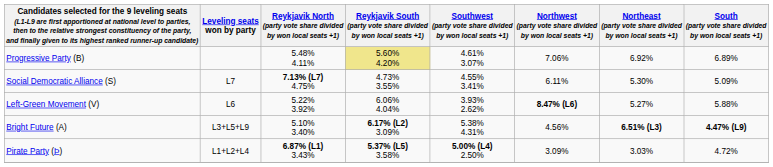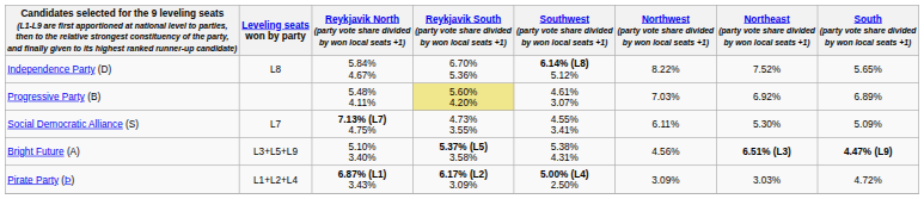 <table class="wikitable" style="font-size: 80%;">
 <tr>
 <th>Candidates selected for the 9 leveling seats<br><small><em>(L1-L9 are first apportioned at national level to parties,<br> then to the relative strongest constituency of the party,<br> and finally given to its highest ranked runner-up candidate)</em></small></th>
 <th><a href='#'>Leveling seats</a><br>won by party</th>
 <th><a href='#'>Reykjavik North</a><br><small><em>(party vote share divided<br>by won local seats +1)</em></small></th>
 <th><a href='#'>Reykjavik South</a><br><small><em>(party vote share divided<br>by won local seats +1)</em></small></th>
 <th><a href='#'>Southwest</a><br><small><em>(party vote share divided<br>by won local seats +1)</em></small></th>
 <th><a href='#'>Northwest</a><br><small><em>(party vote share divided<br>by won local seats +1)</em></small></th>
 <th><a href='#'>Northeast</a><br><small><em>(party vote share divided<br>by won local seats +1)</em></small></th>
 <th><a href='#'>South</a><br><small><em>(party vote share divided<br>by won local seats +1)</em></small></th>
 </tr>
 <tr style="text-align:center;">
+<td style="text-align:left;"><a href='#'>Independence Party</a> (D)</td>
+<td>L8</td>
+<td>5.84%<br>4.67%</td>
+<td>6.70%<br>5.36%</td>
+<td><strong>6.14% (L8)</strong><br>5.12%</td>
+<td>8.22%</td>
+<td>7.52%</td>
+<td>5.65%</td>
+</tr>
+<tr style="text-align:center;">
 <td style="text-align:left;"><a href='#'>Progressive Party</a> (B)</td>
 <td></td>
 <td>5.48%<br>4.11%</td>
 <td style="background: khaki;">5.60%<br>4.20%</td>
 <td>4.61%<br>3.07%</td>
-<td>7.06%</td>
+<td>7.03%</td>
 <td>6.92%</td>
 <td>6.89%</td>
 </tr>
 <tr style="text-align:center;">
 <td style="text-align:left;"><a href='#'>Social Democratic Alliance</a> (S)</td>
 <td>L7</td>
 <td><strong>7.13% (L7)</strong><br>4.75%</td>
 <td>4.73%<br>3.55%</td>
 <td>4.55%<br>3.41%</td>
 <td>6.11%</td>
 <td>5.30%</td>
 <td>5.09%</td>
 </tr>
 <tr style="text-align:center;">
-<td style="text-align:left;"><a href='#'>Left-Green Movement</a> (V)</td>
-<td>L6</td>
-<td>5.22%<br>3.92%</td>
-<td>6.06%<br>4.04%</td>
-<td>3.93%<br>2.62%</td>
-<td><strong>8.47% (L6)</strong></td>
-<td>5.27%</td>
-<td>5.88%</td>
-</tr>
-<tr style="text-align:center;">
 <td style="text-align:left;"><a href='#'>Bright Future</a> (A)</td>
 <td>L3+L5+L9</td>
 <td>5.10%<br>3.40%</td>
-<td><strong>6.17% (L2)</strong><br>3.09%</td>
+<td><strong>5.37% (L5)</strong><br>3.58%</td>
 <td>5.38%<br>4.31%</td>
 <td>4.56%</td>
 <td><strong>6.51% (L3)</strong></td>
 <td><strong>4.47% (L9)</strong></td>
 </tr>
 <tr style="text-align:center;">
 <td style="text-align:left;"><a href='#'>Pirate Party</a> (<a href='#'>Þ</a>)</td>
 <td>L1+L2+L4</td>
 <td><strong>6.87% (L1)</strong><br>3.43%</td>
-<td><strong>5.37% (L5)</strong><br>3.58%</td>
+<td><strong>6.17% (L2)</strong><br>3.09%</td>
 <td><strong>5.00% (L4)</strong><br>2.50%</td>
 <td>3.09%</td>
 <td>3.03%</td>
 <td>4.72%</td>
 </tr>
 <tr>
 </tr>
 </table>
